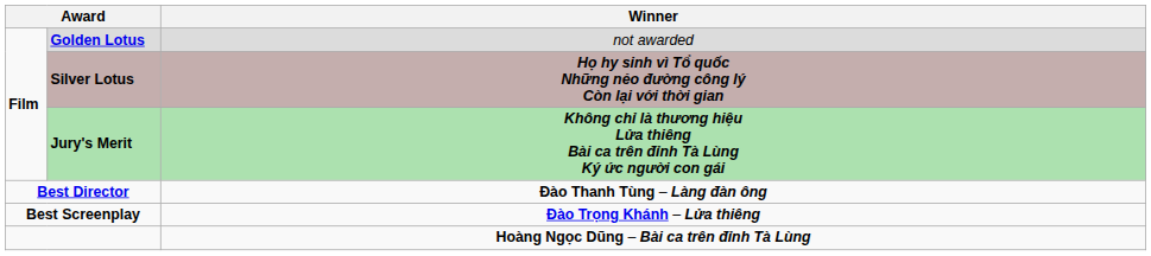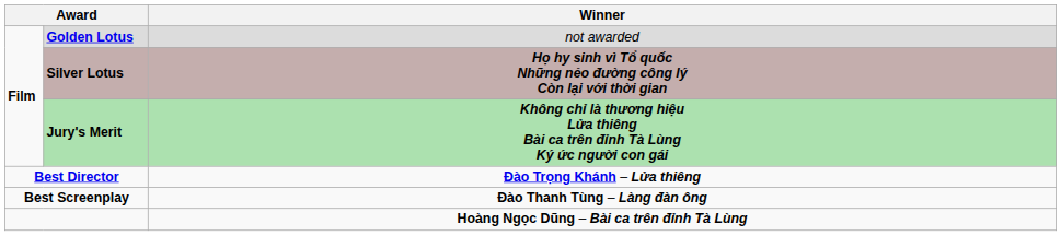 <table class=wikitable>
 <tr>
 <th width="12%" colspan="2">Award</th>
 <th width="76%">Winner</th>
 </tr>
 <tr>
 <td rowspan="3"><strong>Film</strong></td>
 <td style="background:#DCDCDC"><strong><a href='#'>Golden Lotus</a></strong></td>
 <td style="background:#DCDCDC" align=center><em>not awarded</em></td>
 </tr>
 <tr>
 <td style="background:#C4AEAD"><strong>Silver Lotus</strong></td>
 <td style="background:#C4AEAD" align=center><strong><em>Họ hy sinh vì Tổ quốc</em></strong><br><strong><em>Những nẻo đường công lý</em></strong><br><strong><em>Còn lại với thời gian</em></strong></td>
 </tr>
 <tr>
 <td style="background:#ACE1AF"><strong>Jury's Merit</strong></td>
 <td style="background:#ACE1AF" align=center><strong><em>Không chỉ là thương hiệu</em></strong><br><strong><em>Lửa thiêng</em></strong><br><strong><em>Bài ca trên đỉnh Tà Lùng</em></strong><br><strong><em>Ký ức người con gái</em></strong></td>
 </tr>
 <tr>
 <td colspan="2" align=center><strong><a href='#'>Best Director</a></strong></td>
-<td align=center><strong>Đào Thanh Tùng</strong> – <strong><em>Làng đàn ông</em></strong></td>
+<td align=center><strong><a href='#'>Đào Trọng Khánh</a></strong> – <strong><em>Lửa thiêng</em></strong></td>
 </tr>
 <tr>
 <td colspan="2" align=center><strong>Best Screenplay</strong></td>
-<td align=center><strong><a href='#'>Đào Trọng Khánh</a></strong> – <strong><em>Lửa thiêng</em></strong></td>
+<td align=center><strong>Đào Thanh Tùng</strong> – <strong><em>Làng đàn ông</em></strong></td>
 </tr>
 <tr>
 <td colspan="2" align=center><strong></strong></td>
 <td align=center><strong>Hoàng Ngọc Dũng</strong> – <strong><em>Bài ca trên đỉnh Tà Lùng</em></strong></td>
 </tr>
 </table>
